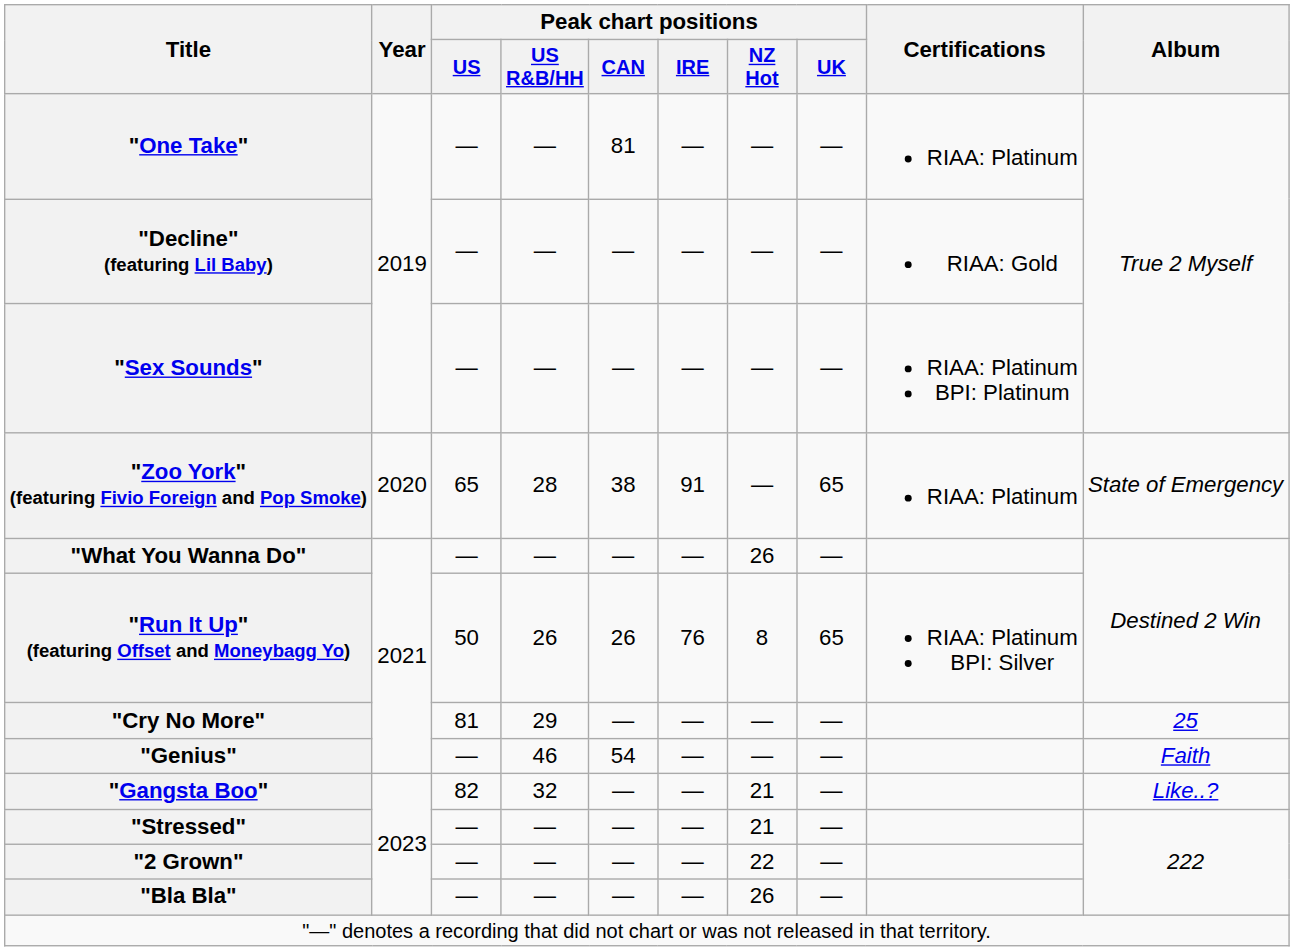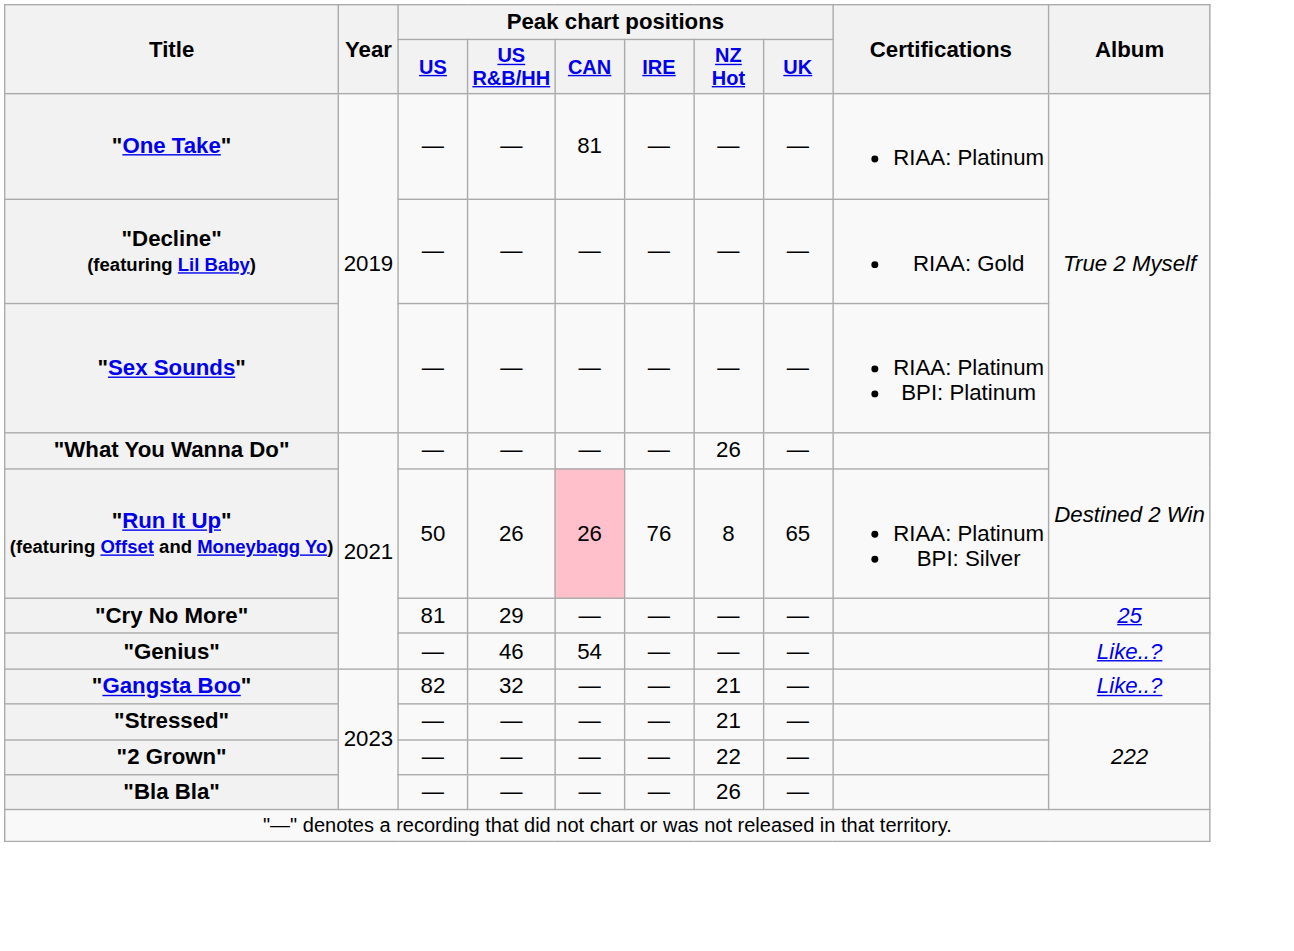 <table class="wikitable plainrowheaders" style="text-align:center">
 <tr>
 <th rowspan="2">Title</th>
 <th rowspan="2">Year</th>
 <th colspan="6">Peak chart positions</th>
 <th rowspan="2">Certifications</th>
 <th rowspan="2">Album</th>
 </tr>
 <tr>
 <th scope="col" style="width:3em;font-size:90%;"><a href='#'>US</a><br></th>
 <th scope="col" style="width:3em;font-size:90%;"><a href='#'>US<br>R&B/HH</a><br></th>
 <th scope="col" style="width:3em;font-size:90%;"><a href='#'>CAN</a><br></th>
 <th scope="col" style="width:3em;font-size:90%;"><a href='#'>IRE</a><br></th>
 <th scope="col" style="width:3em;font-size:90%;"><a href='#'>NZ<br>Hot</a><br></th>
 <th scope="col" style="width:3em;font-size:90%;"><a href='#'>UK</a><br></th>
 </tr>
 <tr>
 <th scope="row">"<a href='#'>One Take</a>"</th>
 <td rowspan="3">2019</td>
 <td>—</td>
 <td>—</td>
 <td>81</td>
 <td>—</td>
 <td>—</td>
 <td>—</td>
 <td><br><ul><li>RIAA: Platinum</li></ul></td>
 <td rowspan="3"><em>True 2 Myself</em></td>
 </tr>
 <tr>
 <th scope="row">"Decline"<br><small>(featuring <a href='#'>Lil Baby</a>)</small></th>
 <td>—</td>
 <td>—</td>
 <td>—</td>
 <td>—</td>
 <td>—</td>
 <td>—</td>
 <td><br><ul><li>RIAA: Gold</li></ul></td>
 </tr>
 <tr>
 <th scope="row">"<a href='#'>Sex Sounds</a>"</th>
 <td>—</td>
 <td>—</td>
 <td>—</td>
 <td>—</td>
 <td>—</td>
 <td>—</td>
 <td><br><ul><li>RIAA: Platinum</li><li>BPI: Platinum</li></ul></td>
 </tr>
 <tr>
-<th scope="row">"<a href='#'>Zoo York</a>"<br><small>(featuring <a href='#'>Fivio Foreign</a> and <a href='#'>Pop Smoke</a>)</small></th>
-<td>2020</td>
-<td>65</td>
-<td>28</td>
-<td>38</td>
-<td>91</td>
-<td>—</td>
-<td>65</td>
-<td><br><ul><li>RIAA: Platinum</li></ul></td>
-<td><em>State of Emergency</em></td>
-</tr>
-<tr>
 <th scope="row">"What You Wanna Do"</th>
 <td rowspan="4">2021</td>
 <td>—</td>
 <td>—</td>
 <td>—</td>
 <td>—</td>
 <td>26</td>
 <td>—</td>
 <td></td>
 <td rowspan="2"><em>Destined 2 Win</em></td>
 </tr>
 <tr>
 <th scope="row">"<a href='#'>Run It Up</a>"<br><small>(featuring <a href='#'>Offset</a> and <a href='#'>Moneybagg Yo</a>)</small></th>
 <td>50</td>
 <td>26</td>
-<td>26</td>
+<td style="background: pink;">26</td>
 <td>76</td>
 <td>8</td>
 <td>65</td>
 <td><br><ul><li>RIAA: Platinum</li><li>BPI: Silver</li></ul></td>
 </tr>
 <tr>
 <th scope="row">"Cry No More"<br></th>
 <td>81</td>
 <td>29</td>
 <td>—</td>
 <td>—</td>
 <td>—</td>
 <td>—</td>
 <td></td>
 <td><em><a href='#'>25</a></em></td>
 </tr>
 <tr>
 <th scope="row">"Genius"<br></th>
 <td>—</td>
 <td>46</td>
 <td>54</td>
 <td>—</td>
 <td>—</td>
 <td>—</td>
 <td></td>
-<td><em><a href='#'>Faith</a></em></td>
+<td><em><a href='#'>Like..?</a></em></td>
 </tr>
 <tr>
 <th scope="row">"<a href='#'>Gangsta Boo</a>"<br></th>
 <td rowspan="4">2023</td>
 <td>82</td>
 <td>32</td>
 <td>—</td>
 <td>—</td>
 <td>21</td>
 <td>—</td>
 <td></td>
 <td><em><a href='#'>Like..?</a></em></td>
 </tr>
 <tr>
 <th scope="row">"Stressed"<br></th>
 <td>—</td>
 <td>—</td>
 <td>—</td>
 <td>—</td>
 <td>21</td>
 <td>—</td>
 <td></td>
 <td rowspan="3"><em>222</em></td>
 </tr>
 <tr>
 <th scope="row">"2 Grown"<br></th>
 <td>—</td>
 <td>—</td>
 <td>—</td>
 <td>—</td>
 <td>22</td>
 <td>—</td>
 <td></td>
 </tr>
 <tr>
 <th scope="row">"Bla Bla"<br></th>
 <td>—</td>
 <td>—</td>
 <td>—</td>
 <td>—</td>
 <td>26</td>
 <td>—</td>
 <td></td>
 </tr>
 <tr>
 <td colspan="10" style="font-size:90%">"—" denotes a recording that did not chart or was not released in that territory.</td>
 </tr>
 </table>
